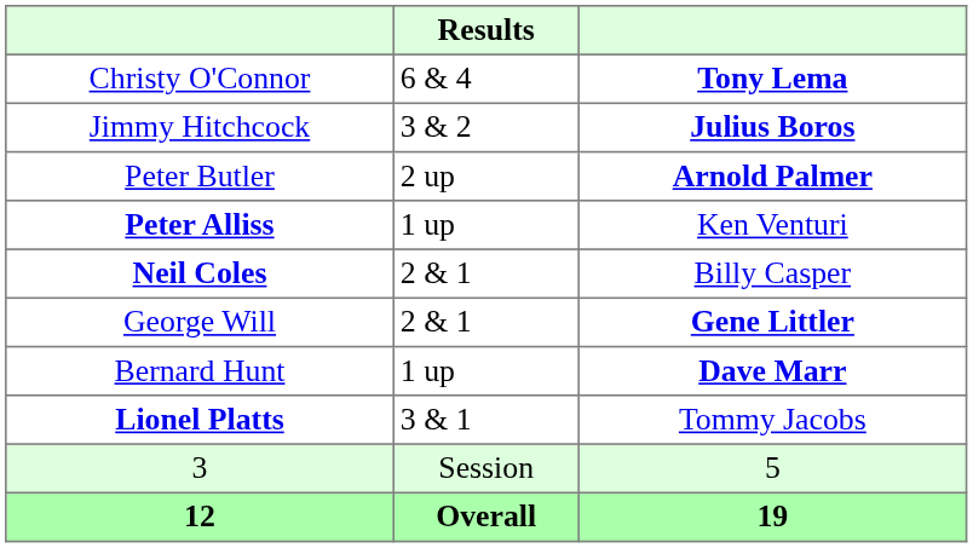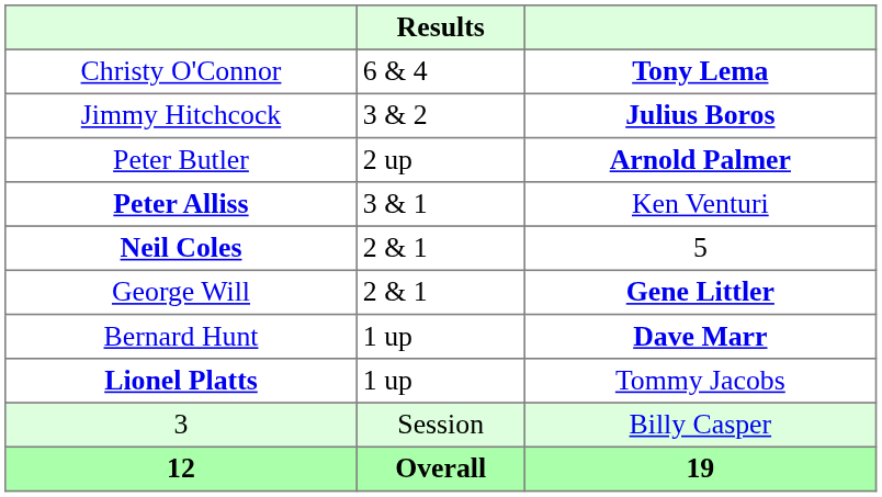 <table border="1" cellpadding="3" style="border-collapse: collapse; text-align:center;">
 <tr style="background:#dfd;">
 <th style="width:12em;"></th>
 <th style="width:5.5em;">Results</th>
 <th style="width:12em;"></th>
 </tr>
 <tr>
 <td><a href='#'>Christy O'Connor</a></td>
 <td align=left> 6 & 4</td>
 <td><strong><a href='#'>Tony Lema</a></strong></td>
 </tr>
 <tr>
 <td><a href='#'>Jimmy Hitchcock</a></td>
 <td align=left> 3 & 2</td>
 <td><strong><a href='#'>Julius Boros</a></strong></td>
 </tr>
 <tr>
 <td><a href='#'>Peter Butler</a></td>
 <td align=left> 2 up</td>
 <td><strong><a href='#'>Arnold Palmer</a></strong></td>
 </tr>
 <tr>
 <td><strong><a href='#'>Peter Alliss</a></strong></td>
-<td align=left> 1 up</td>
+<td align=left> 3 & 1</td>
 <td><a href='#'>Ken Venturi</a></td>
 </tr>
 <tr>
 <td><strong><a href='#'>Neil Coles</a></strong></td>
 <td align=left> 2 & 1</td>
-<td><a href='#'>Billy Casper</a></td>
+<td>5</td>
 </tr>
 <tr>
 <td><a href='#'>George Will</a></td>
 <td align=left> 2 & 1</td>
 <td><strong><a href='#'>Gene Littler</a></strong></td>
 </tr>
 <tr>
 <td><a href='#'>Bernard Hunt</a></td>
 <td align=left> 1 up</td>
 <td><strong><a href='#'>Dave Marr</a></strong></td>
 </tr>
 <tr>
 <td><strong><a href='#'>Lionel Platts</a></strong></td>
-<td align=left> 3 & 1</td>
+<td align=left> 1 up</td>
 <td><a href='#'>Tommy Jacobs</a></td>
 </tr>
 <tr style="background:#dfd;">
 <td>3</td>
 <td>Session</td>
-<td>5</td>
+<td><a href='#'>Billy Casper</a></td>
 </tr>
 <tr style="background:#afa;">
 <th>12</th>
 <th>Overall</th>
 <th>19</th>
 </tr>
 </table>
